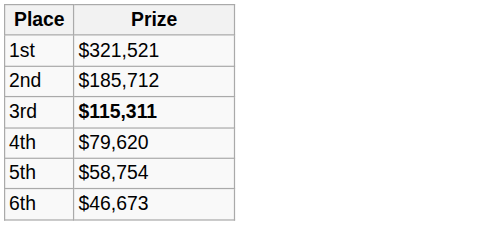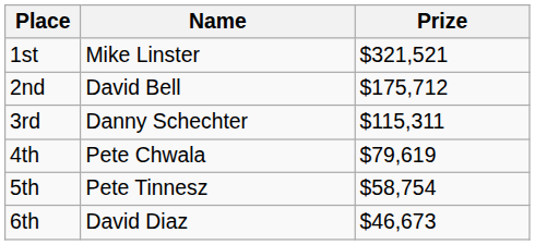 <table class="wikitable">
 <tr>
 <th style="width:50px;">Place</th>
+<th style="width:200px;">Name</th>
 <th style="width:125px;">Prize</th>
 </tr>
 <tr>
 <td>1st</td>
+<td> Mike Linster</td>
 <td>$321,521</td>
 </tr>
 <tr>
 <td>2nd</td>
-<td>$185,712</td>
+<td> David Bell</td>
+<td>$175,712</td>
 </tr>
 <tr>
 <td>3rd</td>
-<td><strong>$115,311</strong></td>
+<td> Danny Schechter</td>
+<td>$115,311</td>
 </tr>
 <tr>
 <td>4th</td>
-<td>$79,620</td>
+<td> Pete Chwala</td>
+<td>$79,619</td>
 </tr>
 <tr>
 <td>5th</td>
+<td> Pete Tinnesz</td>
 <td>$58,754</td>
 </tr>
 <tr>
 <td>6th</td>
+<td> David Diaz</td>
 <td>$46,673</td>
 </tr>
 </table>
